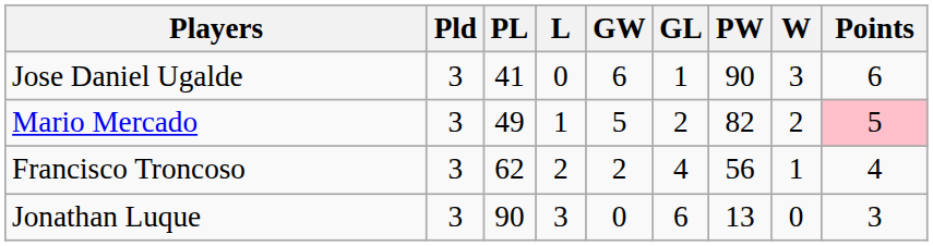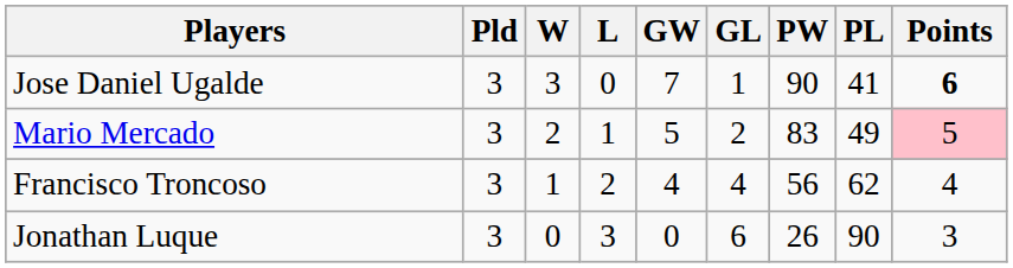 <table class=wikitable style="text-align:center">
 <tr>
 <th width=220>Players</th>
 <th width=20>Pld</th>
-<th width=20>PL</th>
+<th width=20>W</th>
 <th width=20>L</th>
 <th width=20>GW</th>
 <th width=20>GL</th>
 <th width=20>PW</th>
-<th width=20>W</th>
+<th width=20>PL</th>
 <th width=50>Points</th>
 </tr>
 <tr>
 <td align=left> Jose Daniel Ugalde</td>
 <td>3</td>
-<td>41</td>
+<td>3</td>
 <td>0</td>
-<td>6</td>
+<td>7</td>
 <td>1</td>
 <td>90</td>
-<td>3</td>
-<td>6</td>
+<td>41</td>
+<td><strong>6</strong></td>
 </tr>
 <tr>
 <td align=left> <a href='#'>Mario Mercado</a></td>
 <td>3</td>
-<td>49</td>
+<td>2</td>
 <td>1</td>
 <td>5</td>
 <td>2</td>
-<td>82</td>
-<td>2</td>
+<td>83</td>
+<td>49</td>
 <td style="background: pink;">5</td>
 </tr>
 <tr>
 <td align=left> Francisco Troncoso</td>
 <td>3</td>
-<td>62</td>
-<td>2</td>
+<td>1</td>
 <td>2</td>
 <td>4</td>
+<td>4</td>
 <td>56</td>
-<td>1</td>
+<td>62</td>
 <td>4</td>
 </tr>
 <tr>
 <td align=left> Jonathan Luque</td>
 <td>3</td>
-<td>90</td>
+<td>0</td>
 <td>3</td>
 <td>0</td>
 <td>6</td>
-<td>13</td>
-<td>0</td>
+<td>26</td>
+<td>90</td>
 <td>3</td>
 </tr>
 </table>
